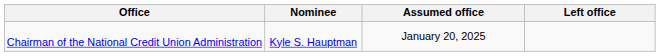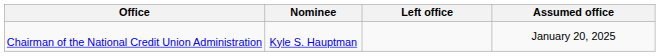 <table class="wikitable sortable" style="text-align:center">
 <tr>
 <th style="width:40%;">Office</th>
 <th style="width:15%;">Nominee</th>
+<th style="width:20%;" data-sort- type="date">Left office</th>
 <th style="width:25%;" data-sort- type="date">Assumed office</th>
-<th style="width:20%;" data-sort- type="date">Left office</th>
 </tr>
 <tr>
 <td><br><a href='#'>Chairman of the National Credit Union Administration</a></td>
 <td><br><a href='#'>Kyle S. Hauptman</a></td>
+<td></td>
 <td>January 20, 2025</td>
-<td></td>
 </tr>
 </table>
